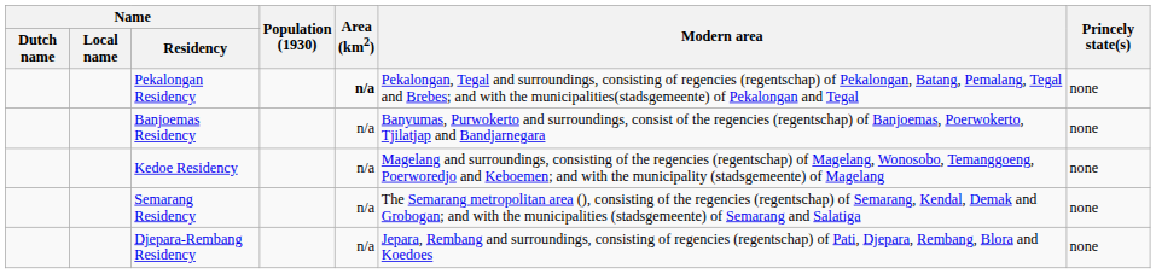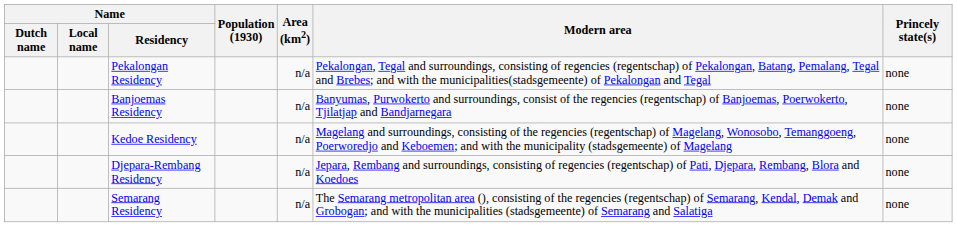 <table class=wikitable>
 <tr>
 <th colspan=3>Name</th>
 <th rowspan=2>Population<br>(1930)</th>
 <th rowspan=2>Area<br>(km<sup>2</sup>)</th>
 <th rowspan=2>Modern area</th>
 <th rowspan=2>Princely state(s)</th>
 </tr>
 <tr>
 <th>Dutch name</th>
 <th>Local name</th>
 <th>Residency</th>
 </tr>
 <tr>
 <td></td>
 <td></td>
 <td><a href='#'>Pekalongan Residency</a></td>
 <td align=right></td>
-<td align=right><strong>n/a</strong></td>
+<td align=right>n/a</td>
 <td><a href='#'>Pekalongan</a>, <a href='#'>Tegal</a> and surroundings, consisting of regencies (regentschap) of <a href='#'>Pekalongan</a>, <a href='#'>Batang</a>, <a href='#'>Pemalang</a>, <a href='#'>Tegal</a> and <a href='#'>Brebes</a>; and with the municipalities(stadsgemeente) of <a href='#'>Pekalongan</a> and <a href='#'>Tegal</a></td>
 <td>none</td>
 </tr>
 <tr>
 <td></td>
 <td></td>
 <td><a href='#'>Banjoemas Residency</a></td>
 <td align=right></td>
 <td align=right>n/a</td>
 <td><a href='#'>Banyumas</a>, <a href='#'>Purwokerto</a> and surroundings, consist of the regencies (regentschap) of <a href='#'>Banjoemas</a>, <a href='#'>Poerwokerto</a>, <a href='#'>Tjilatjap</a> and <a href='#'>Bandjarnegara</a></td>
 <td>none</td>
 </tr>
 <tr>
 <td></td>
 <td></td>
 <td><a href='#'>Kedoe Residency</a></td>
 <td align=right></td>
 <td align=right>n/a</td>
 <td><a href='#'>Magelang</a> and surroundings, consisting of the regencies (regentschap) of <a href='#'>Magelang</a>, <a href='#'>Wonosobo</a>, <a href='#'>Temanggoeng</a>, <a href='#'>Poerworedjo</a> and <a href='#'>Keboemen</a>; and with the municipality (stadsgemeente) of <a href='#'>Magelang</a></td>
 <td>none</td>
 </tr>
 <tr>
 <td></td>
 <td></td>
+<td><a href='#'>Djepara-Rembang Residency</a></td>
+<td align=right></td>
+<td align=right>n/a</td>
+<td><a href='#'>Jepara</a>, <a href='#'>Rembang</a> and surroundings, consisting of regencies (regentschap) of <a href='#'>Pati</a>, <a href='#'>Djepara</a>, <a href='#'>Rembang</a>, <a href='#'>Blora</a> and <a href='#'>Koedoes</a></td>
+<td>none</td>
+</tr>
+<tr>
+<td></td>
+<td></td>
 <td><a href='#'>Semarang Residency</a></td>
 <td align=right></td>
 <td align=right>n/a</td>
 <td>The <a href='#'>Semarang metropolitan area</a> (), consisting of the regencies (regentschap) of <a href='#'>Semarang</a>, <a href='#'>Kendal</a>, <a href='#'>Demak</a> and <a href='#'>Grobogan</a>; and with the municipalities (stadsgemeente) of <a href='#'>Semarang</a> and <a href='#'>Salatiga</a></td>
 <td>none</td>
 </tr>
-<tr>
-<td></td>
-<td></td>
-<td><a href='#'>Djepara-Rembang Residency</a></td>
-<td align=right></td>
-<td align=right>n/a</td>
-<td><a href='#'>Jepara</a>, <a href='#'>Rembang</a> and surroundings, consisting of regencies (regentschap) of <a href='#'>Pati</a>, <a href='#'>Djepara</a>, <a href='#'>Rembang</a>, <a href='#'>Blora</a> and <a href='#'>Koedoes</a></td>
-<td>none</td>
-</tr>
 </table>
